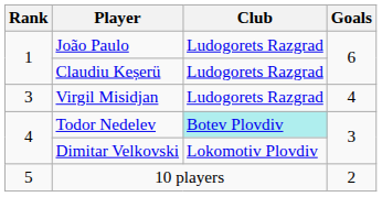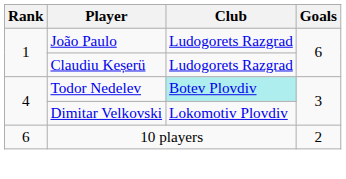 <table class="wikitable" style="text-align:center">
 <tr>
 <th>Rank</th>
 <th>Player</th>
 <th>Club</th>
 <th>Goals</th>
 </tr>
 <tr>
 <td rowspan=2>1</td>
 <td align=left> <a href='#'>João Paulo</a></td>
 <td align=left><a href='#'>Ludogorets Razgrad</a></td>
 <td rowspan=2>6</td>
 </tr>
 <tr>
 <td align=left> <a href='#'>Claudiu Keșerü</a></td>
 <td align=left><a href='#'>Ludogorets Razgrad</a></td>
 </tr>
 <tr>
-<td rowspan=1>3</td>
-<td align=left> <a href='#'>Virgil Misidjan</a></td>
-<td align=left><a href='#'>Ludogorets Razgrad</a></td>
-<td rowspan=1>4</td>
-</tr>
-<tr>
 <td rowspan=2>4</td>
 <td align=left> <a href='#'>Todor Nedelev</a></td>
 <td align=left style="background: paleturquoise;"><a href='#'>Botev Plovdiv</a></td>
 <td rowspan=2>3</td>
 </tr>
 <tr>
 <td align=left> <a href='#'>Dimitar Velkovski</a></td>
 <td align=left><a href='#'>Lokomotiv Plovdiv</a></td>
 </tr>
 <tr>
-<td rowspan=1>5</td>
+<td rowspan=1>6</td>
 <td colspan=2>10 players</td>
 <td rowspan=1>2</td>
 </tr>
 </table>
